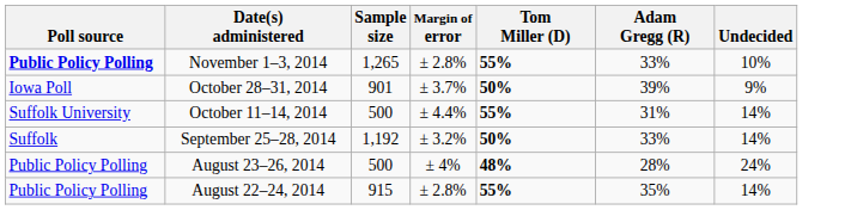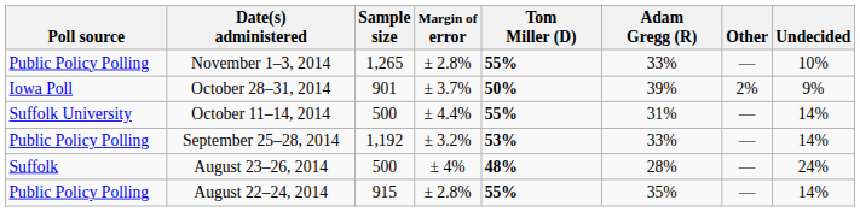 <table class="wikitable">
 <tr valign= bottom>
 <th style="width:150px;">Poll source</th>
 <th style="width:175px;">Date(s)<br>administered</th>
 <th class=small>Sample<br>size</th>
 <th class=small><small>Margin of</small><br>error</th>
 <th style="width:110px;">Tom<br>Miller (D)</th>
 <th style="width:110px;">Adam<br>Gregg (R)</th>
+<th>Other</th>
 <th>Undecided</th>
 </tr>
 <tr>
-<td><strong><a href='#'>Public Policy Polling</a></strong></td>
+<td><a href='#'>Public Policy Polling</a></td>
 <td align=center>November 1–3, 2014</td>
 <td align=center>1,265</td>
 <td align=center>± 2.8%</td>
 <td><strong>55%</strong></td>
 <td align=center>33%</td>
+<td align=center>—</td>
 <td align=center>10%</td>
 </tr>
 <tr>
 <td><a href='#'>Iowa Poll</a></td>
 <td align=center>October 28–31, 2014</td>
 <td align=center>901</td>
 <td align=center>± 3.7%</td>
 <td><strong>50%</strong></td>
 <td align=center>39%</td>
+<td align=center>2%</td>
 <td align=center>9%</td>
 </tr>
 <tr>
 <td><a href='#'>Suffolk University</a></td>
 <td align=center>October 11–14, 2014</td>
 <td align=center>500</td>
 <td align=center>± 4.4%</td>
 <td><strong>55%</strong></td>
 <td align=center>31%</td>
+<td align=center>—</td>
+<td align=center>14%</td>
+</tr>
+<tr>
+<td><a href='#'>Public Policy Polling</a></td>
+<td align=center>September 25–28, 2014</td>
+<td align=center>1,192</td>
+<td align=center>± 3.2%</td>
+<td><strong>53%</strong></td>
+<td align=center>33%</td>
+<td align=center>—</td>
 <td align=center>14%</td>
 </tr>
 <tr>
 <td><a href='#'>Suffolk</a></td>
-<td align=center>September 25–28, 2014</td>
-<td align=center>1,192</td>
-<td align=center>± 3.2%</td>
-<td><strong>50%</strong></td>
-<td align=center>33%</td>
-<td align=center>14%</td>
-</tr>
-<tr>
-<td><a href='#'>Public Policy Polling</a></td>
 <td align=center>August 23–26, 2014</td>
 <td align=center>500</td>
 <td align=center>± 4%</td>
 <td><strong>48%</strong></td>
 <td align=center>28%</td>
+<td align=center>—</td>
 <td align=center>24%</td>
 </tr>
 <tr>
 <td><a href='#'>Public Policy Polling</a></td>
 <td align=center>August 22–24, 2014</td>
 <td align=center>915</td>
 <td align=center>± 2.8%</td>
 <td><strong>55%</strong></td>
 <td align=center>35%</td>
+<td align=center>—</td>
 <td align=center>14%</td>
 </tr>
 </table>
